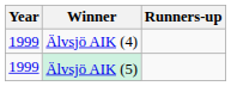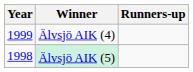 <table class="wikitable sortable plainrowheaders" style="text-align: center;">
 <tr>
 <th>Year</th>
 <th>Winner</th>
 <th>Runners-up</th>
 </tr>
 <tr>
 <td><a href='#'>1999</a></td>
 <td><a href='#'>Älvsjö AIK</a> (4)</td>
 <td></td>
 </tr>
 <tr>
-<td><a href='#'>1999</a></td>
+<td><a href='#'>1998</a></td>
 <td bgcolor="#CEF2E0" align="center"><a href='#'>Älvsjö AIK</a> (5)<sup></sup></td>
 <td></td>
 </tr>
 </table>
